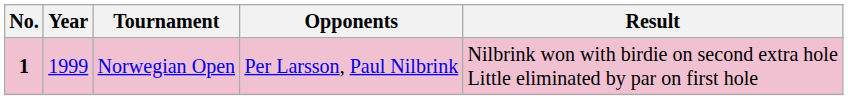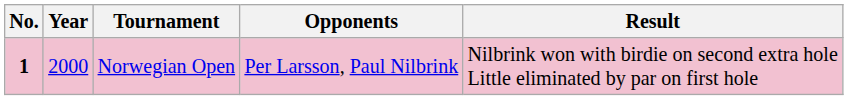 <table class="wikitable" style="font-size:95%;">
 <tr>
 <th>No.</th>
 <th>Year</th>
 <th>Tournament</th>
 <th>Opponents</th>
 <th>Result</th>
 </tr>
 <tr style="background:#F2C1D1;">
 <td align=center><strong>1</strong></td>
-<td><a href='#'>1999</a></td>
+<td><a href='#'>2000</a></td>
 <td><a href='#'>Norwegian Open</a></td>
 <td> <a href='#'>Per Larsson</a>,  <a href='#'>Paul Nilbrink</a></td>
 <td>Nilbrink won with birdie on second extra hole<br>Little eliminated by par on first hole</td>
 </tr>
 </table>
